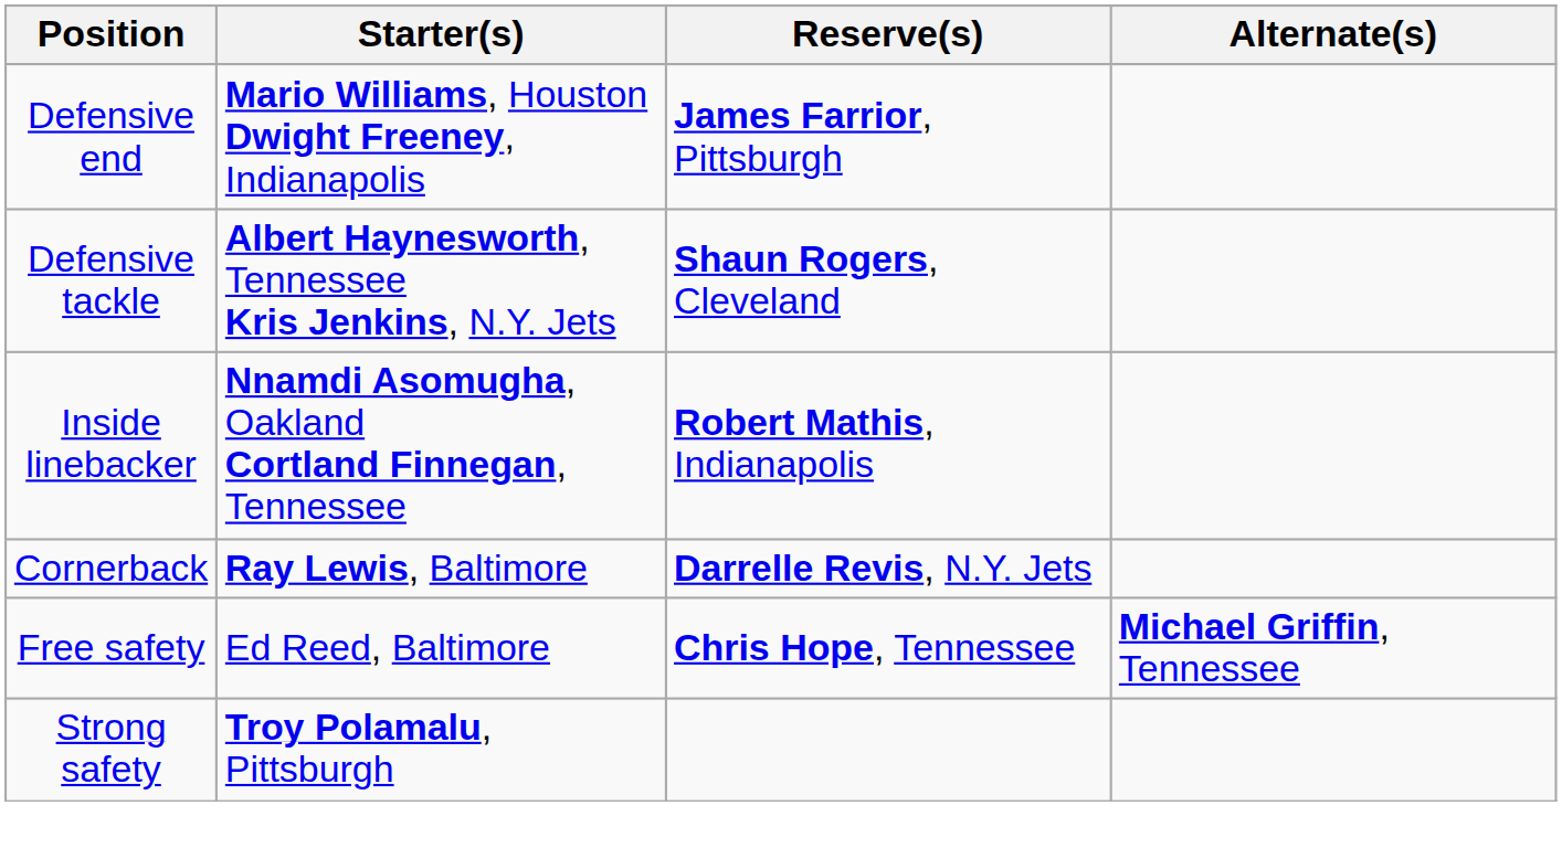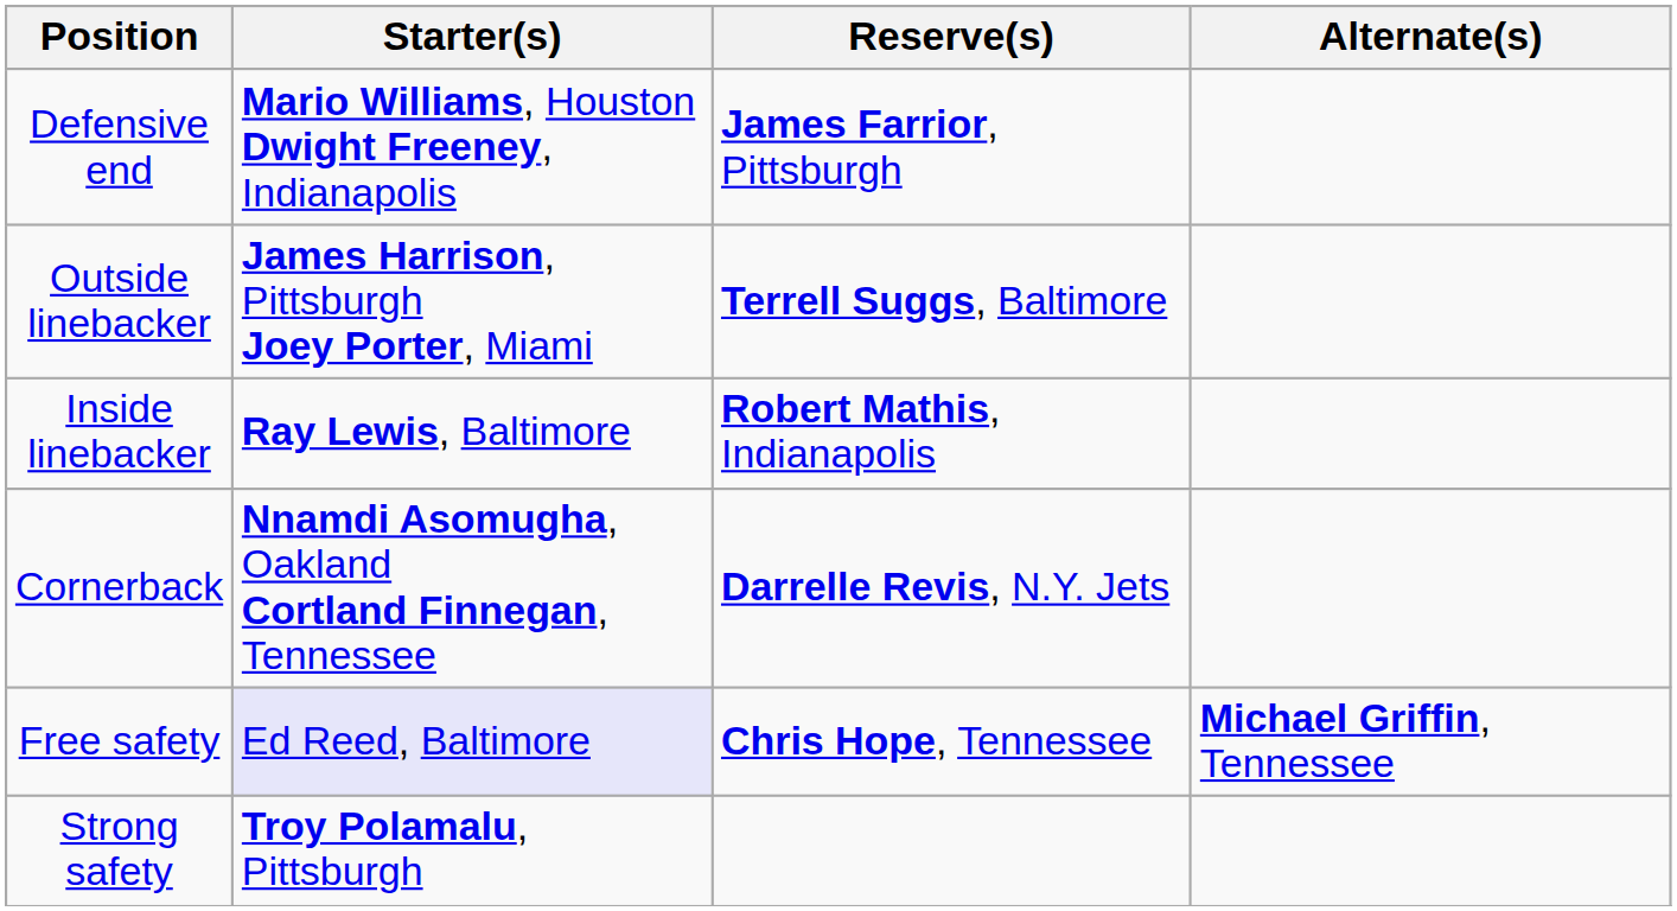 <table class="wikitable" style="width:75%;">
 <tr>
 <th style="width:10%;">Position</th>
 <th style="width:30%;">Starter(s)</th>
 <th style="width:30%;">Reserve(s)</th>
 <th style="width:30%;">Alternate(s)</th>
 </tr>
 <tr>
 <td align=center><a href='#'>Defensive end</a></td>
 <td> <strong><a href='#'>Mario Williams</a></strong>, <a href='#'>Houston</a><br> <strong><a href='#'>Dwight Freeney</a></strong>, <a href='#'>Indianapolis</a></td>
 <td> <strong><a href='#'>James Farrior</a></strong>, <a href='#'>Pittsburgh</a></td>
 </tr>
 <tr>
-<td align=center><a href='#'>Defensive tackle</a></td>
-<td> <strong><a href='#'>Albert Haynesworth</a></strong>, <a href='#'>Tennessee</a><br> <strong><a href='#'>Kris Jenkins</a></strong>, <a href='#'>N.Y. Jets</a></td>
-<td> <strong><a href='#'>Shaun Rogers</a></strong>, <a href='#'>Cleveland</a></td>
+<td align=center><a href='#'>Outside linebacker</a></td>
+<td> <strong><a href='#'>James Harrison</a></strong>, <a href='#'>Pittsburgh</a><br> <strong><a href='#'>Joey Porter</a></strong>, <a href='#'>Miami</a></td>
+<td> <strong><a href='#'>Terrell Suggs</a></strong>, <a href='#'>Baltimore</a></td>
 <td></td>
 </tr>
 <tr>
 <td align=center><a href='#'>Inside linebacker</a></td>
-<td> <strong><a href='#'>Nnamdi Asomugha</a></strong>, <a href='#'>Oakland</a><br> <strong><a href='#'>Cortland Finnegan</a></strong>, <a href='#'>Tennessee</a></td>
+<td> <strong><a href='#'>Ray Lewis</a></strong>, <a href='#'>Baltimore</a></td>
 <td> <strong><a href='#'>Robert Mathis</a></strong>, <a href='#'>Indianapolis</a></td>
 <td></td>
 </tr>
 <tr>
 <td align=center><a href='#'>Cornerback</a></td>
-<td> <strong><a href='#'>Ray Lewis</a></strong>, <a href='#'>Baltimore</a></td>
+<td> <strong><a href='#'>Nnamdi Asomugha</a></strong>, <a href='#'>Oakland</a><br> <strong><a href='#'>Cortland Finnegan</a></strong>, <a href='#'>Tennessee</a></td>
 <td> <strong><a href='#'>Darrelle Revis</a></strong>, <a href='#'>N.Y. Jets</a></td>
 <td></td>
 </tr>
 <tr>
 <td align=center><a href='#'>Free safety</a></td>
-<td> <a href='#'>Ed Reed</a>, <a href='#'>Baltimore</a></td>
+<td style="background: lavender;"> <a href='#'>Ed Reed</a>, <a href='#'>Baltimore</a></td>
 <td> <strong><a href='#'>Chris Hope</a></strong>, <a href='#'>Tennessee</a></td>
 <td> <strong><a href='#'>Michael Griffin</a></strong>, <a href='#'>Tennessee</a></td>
 </tr>
 <tr>
 <td align=center><a href='#'>Strong safety</a></td>
 <td> <strong><a href='#'>Troy Polamalu</a></strong>, <a href='#'>Pittsburgh</a></td>
 <td></td>
 <td></td>
 </tr>
 <tr>
 </tr>
 </table>
